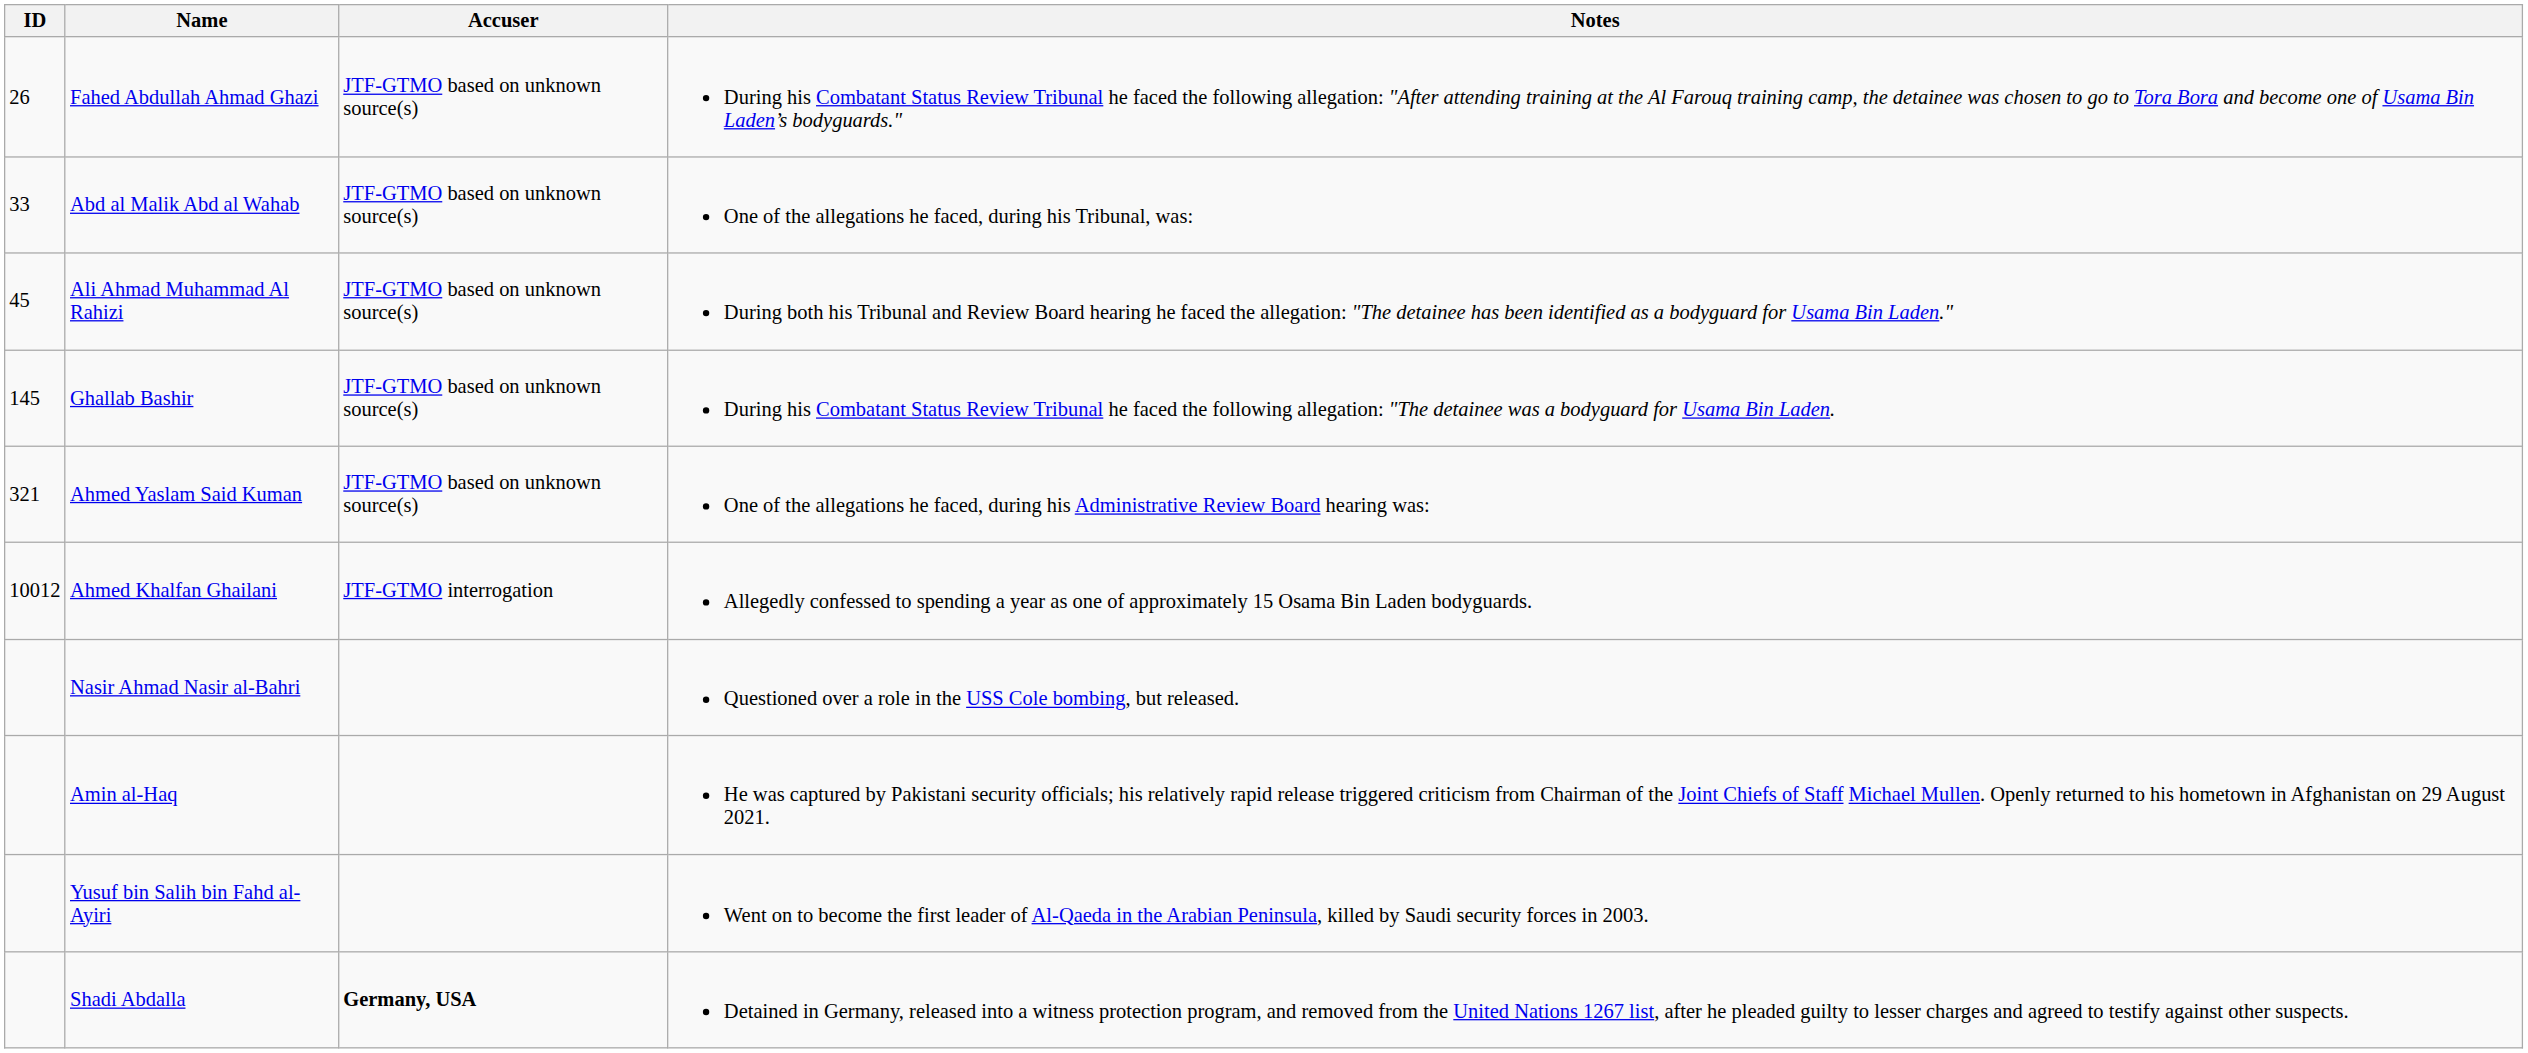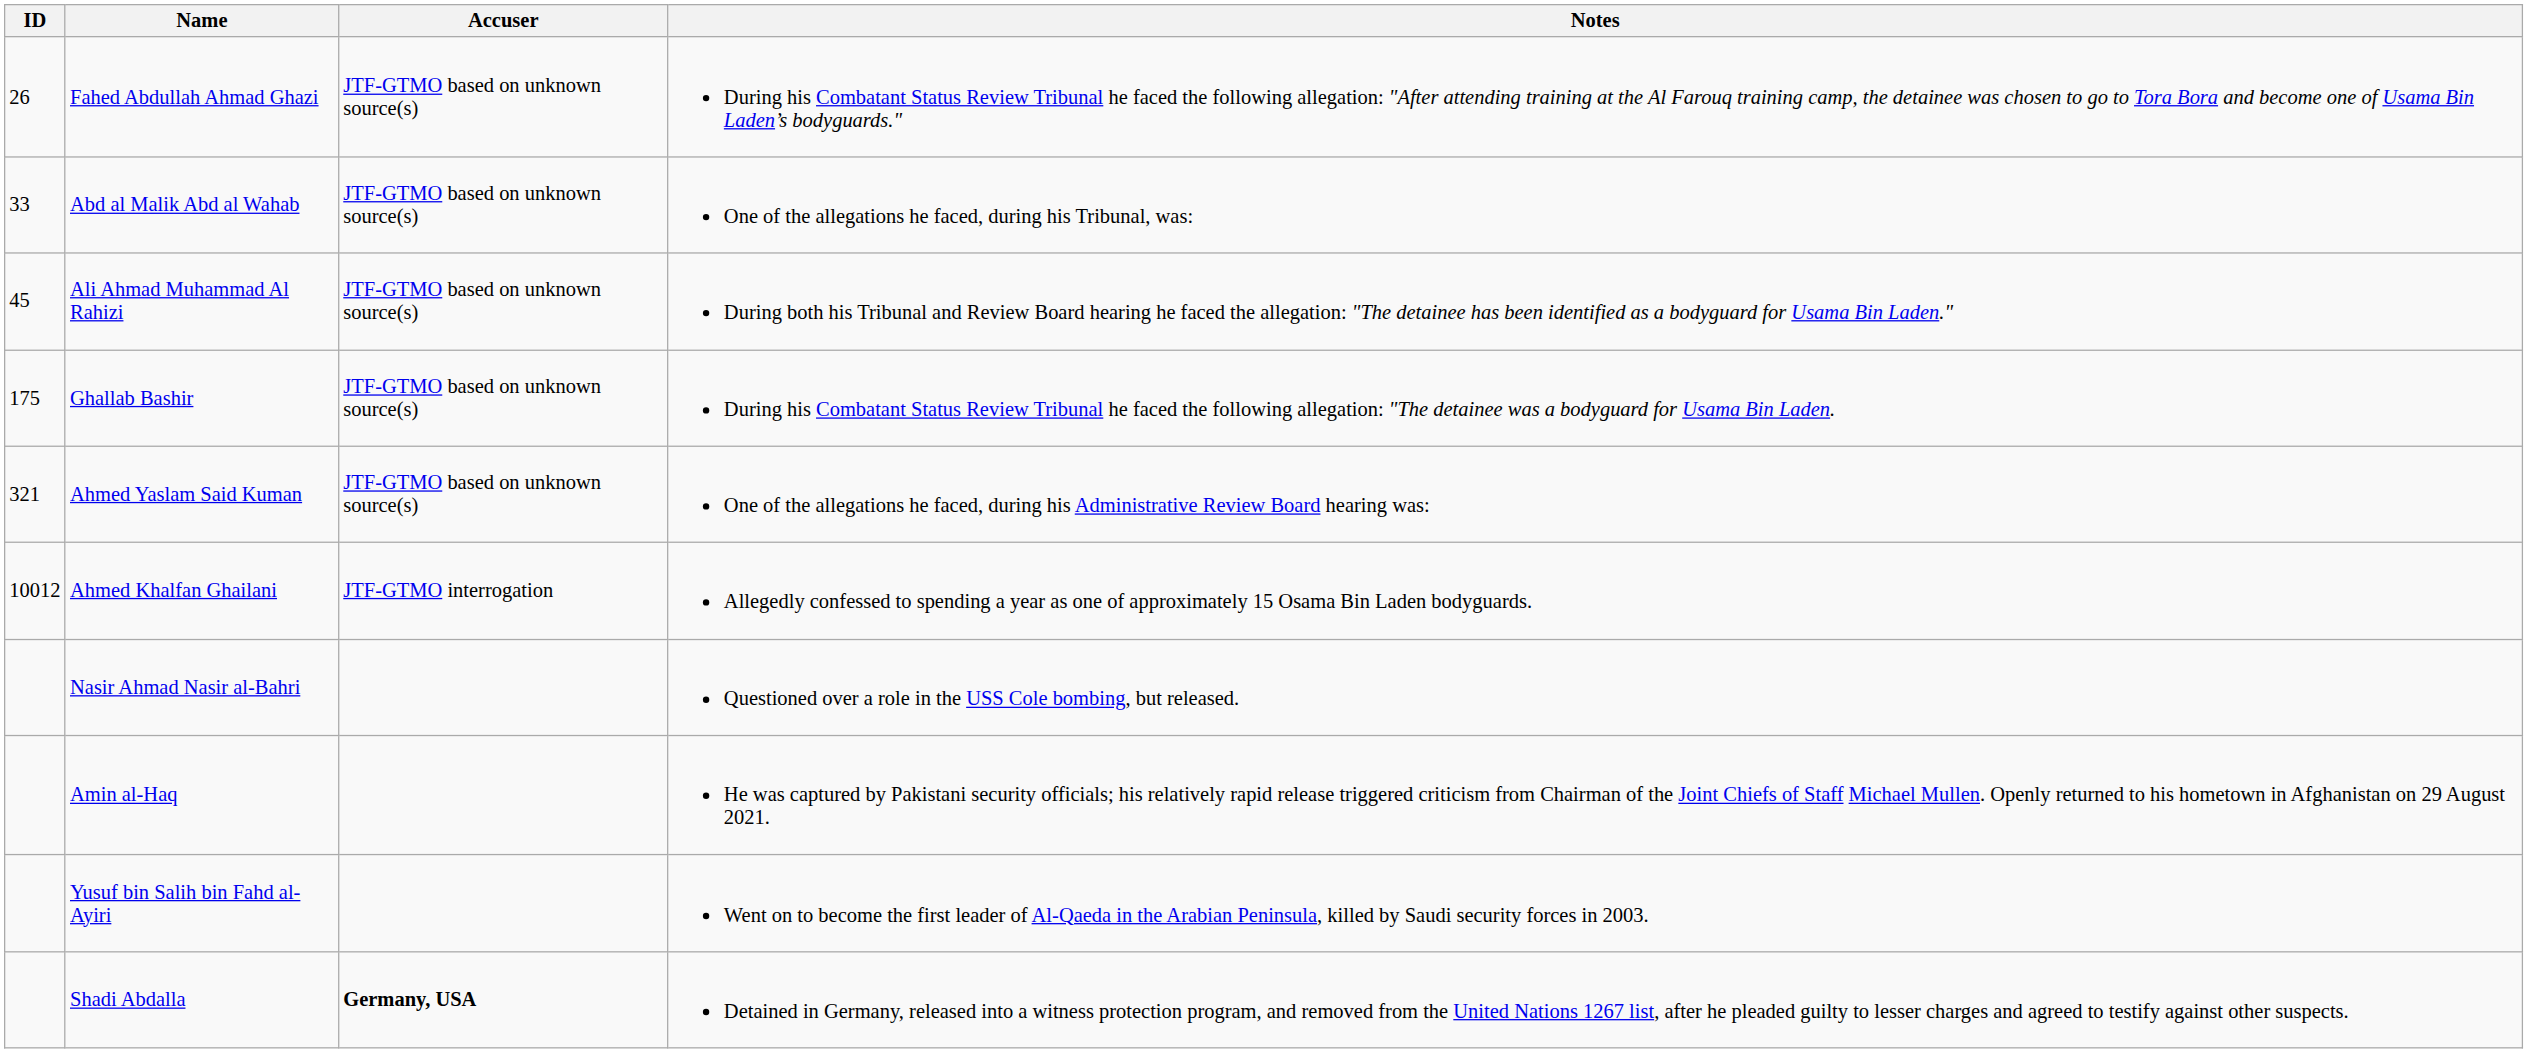 <table class="wikitable">
 <tr>
 <th>ID</th>
 <th>Name</th>
 <th>Accuser</th>
 <th>Notes</th>
 </tr>
 <tr>
 <td>26</td>
 <td><a href='#'>Fahed Abdullah Ahmad Ghazi</a></td>
 <td><a href='#'>JTF-GTMO</a> based on unknown source(s)</td>
 <td><br><ul><li>During his <a href='#'>Combatant Status Review Tribunal</a> he faced the following allegation: <em>"After attending training at the Al Farouq training camp, the detainee was chosen to go to <a href='#'>Tora Bora</a> and become one of <a href='#'>Usama Bin Laden</a>’s bodyguards."</em></li></ul></td>
 </tr>
 <tr>
 <td>33</td>
 <td><a href='#'>Abd al Malik Abd al Wahab</a></td>
 <td><a href='#'>JTF-GTMO</a> based on unknown source(s)</td>
 <td><br><ul><li>One of the allegations he faced, during his Tribunal, was:</li></ul></td>
 </tr>
 <tr>
 <td>45</td>
 <td><a href='#'>Ali Ahmad Muhammad Al Rahizi</a></td>
 <td><a href='#'>JTF-GTMO</a> based on unknown source(s)</td>
 <td><br><ul><li>During both his Tribunal and Review Board hearing he faced the allegation: <em>"The detainee has been identified as a bodyguard for <a href='#'>Usama Bin Laden</a>."</em></li></ul></td>
 </tr>
 <tr>
-<td>145</td>
+<td>175</td>
 <td><a href='#'>Ghallab Bashir</a></td>
 <td><a href='#'>JTF-GTMO</a> based on unknown source(s)</td>
 <td><br><ul><li>During his <a href='#'>Combatant Status Review Tribunal</a> he faced the following allegation: <em>"The detainee was a bodyguard for <a href='#'>Usama Bin Laden</a>.</em></li></ul></td>
 </tr>
 <tr>
 <td>321</td>
 <td><a href='#'>Ahmed Yaslam Said Kuman</a></td>
 <td><a href='#'>JTF-GTMO</a> based on unknown source(s)</td>
 <td><br><ul><li>One of the allegations he faced, during his <a href='#'>Administrative Review Board</a> hearing was:</li></ul></td>
 </tr>
 <tr>
 <td>10012</td>
 <td><a href='#'>Ahmed Khalfan Ghailani</a></td>
 <td><a href='#'>JTF-GTMO</a> interrogation</td>
 <td><br><ul><li>Allegedly confessed to spending a year as one of approximately 15 Osama Bin Laden bodyguards.</li></ul></td>
 </tr>
 <tr>
 <td></td>
 <td><a href='#'>Nasir Ahmad Nasir al-Bahri</a></td>
 <td></td>
 <td><br><ul><li>Questioned over a role in the <a href='#'>USS Cole bombing</a>, but released.</li></ul></td>
 </tr>
 <tr>
 <td></td>
 <td><a href='#'>Amin al-Haq</a></td>
 <td></td>
 <td><br><ul><li>He was captured by Pakistani security officials; his relatively rapid release triggered criticism from Chairman of the <a href='#'>Joint Chiefs of Staff</a> <a href='#'>Michael Mullen</a>.  Openly returned to his hometown in Afghanistan on 29 August 2021.</li></ul></td>
 </tr>
 <tr>
 <td></td>
 <td><a href='#'>Yusuf bin Salih bin Fahd al-Ayiri</a></td>
 <td></td>
 <td><br><ul><li>Went on to become the first leader of <a href='#'>Al-Qaeda in the Arabian Peninsula</a>, killed by Saudi security forces in 2003.</li></ul></td>
 </tr>
 <tr>
 <td></td>
 <td><a href='#'>Shadi Abdalla</a></td>
 <td><strong>Germany, USA</strong></td>
 <td><br><ul><li>Detained in Germany, released into a witness protection program, and removed from the <a href='#'>United Nations 1267 list</a>, after he pleaded guilty to lesser charges and agreed to testify against other suspects.</li></ul></td>
 </tr>
 </table>
